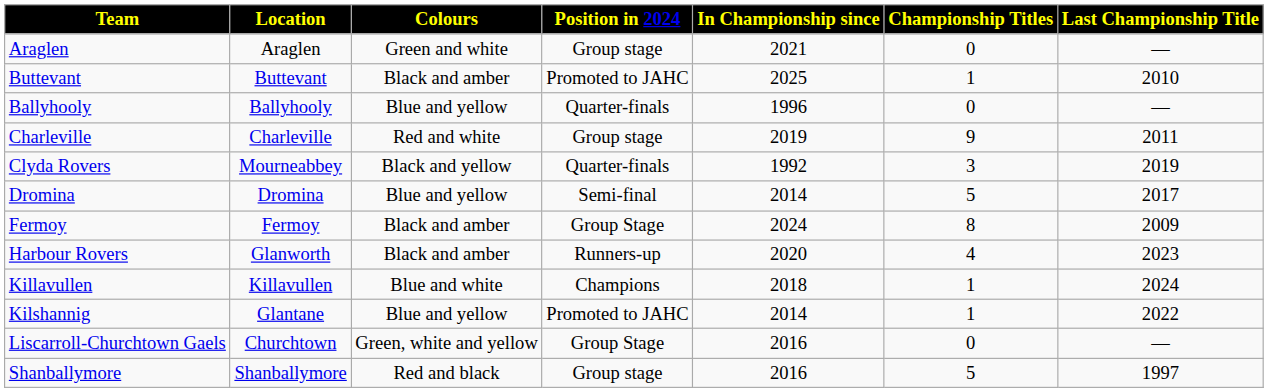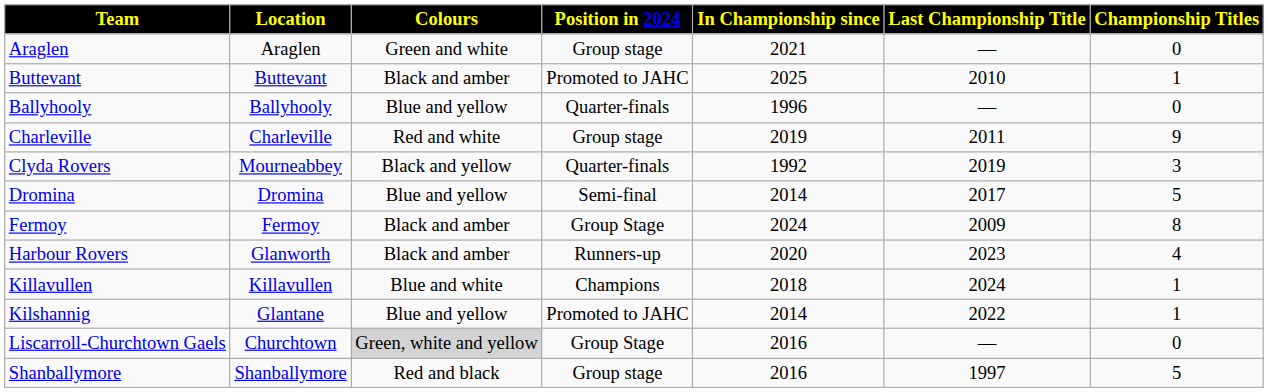 <table class="wikitable sortable" style="text-align:center">
 <tr>
 <th style="background:black;color:yellow">Team</th>
 <th style="background:black;color:yellow">Location</th>
 <th style="background:black;color:yellow">Colours</th>
 <th style="background:black;color:yellow">Position in <a href='#'>2024</a></th>
 <th style="background:black;color:yellow">In Championship since</th>
+<th style="background:black;color:yellow">Last Championship Title</th>
 <th style="background:black;color:yellow">Championship Titles</th>
-<th style="background:black;color:yellow">Last Championship Title</th>
 </tr>
 <tr>
 <td style="text-align:left"> <a href='#'>Araglen</a></td>
 <td>Araglen</td>
 <td>Green and white</td>
 <td>Group stage</td>
 <td>2021</td>
+<td>—</td>
 <td>0</td>
-<td>—</td>
 </tr>
 <tr>
 <td style="text-align:left"> <a href='#'>Buttevant</a></td>
 <td><a href='#'>Buttevant</a></td>
 <td>Black and amber</td>
 <td>Promoted to JAHC</td>
 <td>2025</td>
+<td>2010</td>
 <td>1</td>
-<td>2010</td>
 </tr>
 <tr>
 <td style="text-align:left"> <a href='#'>Ballyhooly</a></td>
 <td><a href='#'>Ballyhooly</a></td>
 <td>Blue and yellow</td>
 <td>Quarter-finals</td>
 <td>1996</td>
+<td>—</td>
 <td>0</td>
-<td>—</td>
 </tr>
 <tr>
 <td style="text-align:left"> <a href='#'>Charleville</a></td>
 <td><a href='#'>Charleville</a></td>
 <td>Red and white</td>
 <td>Group stage</td>
 <td>2019</td>
+<td>2011</td>
 <td>9</td>
-<td>2011</td>
 </tr>
 <tr>
 <td style="text-align:left"> <a href='#'>Clyda Rovers</a></td>
 <td><a href='#'>Mourneabbey</a></td>
 <td>Black and yellow</td>
 <td>Quarter-finals</td>
 <td>1992</td>
+<td>2019</td>
 <td>3</td>
-<td>2019</td>
 </tr>
 <tr>
 <td style="text-align:left"> <a href='#'>Dromina</a></td>
 <td><a href='#'>Dromina</a></td>
 <td>Blue and yellow</td>
 <td>Semi-final</td>
 <td>2014</td>
+<td>2017</td>
 <td>5</td>
-<td>2017</td>
 </tr>
 <tr>
 <td style="text-align:left"> <a href='#'>Fermoy</a></td>
 <td><a href='#'>Fermoy</a></td>
 <td>Black and amber</td>
 <td>Group Stage</td>
 <td>2024</td>
+<td>2009</td>
 <td>8</td>
-<td>2009</td>
 </tr>
 <tr>
 <td style="text-align:left"> <a href='#'>Harbour Rovers</a></td>
 <td><a href='#'>Glanworth</a></td>
 <td>Black and amber</td>
 <td>Runners-up</td>
 <td>2020</td>
+<td>2023</td>
 <td>4</td>
-<td>2023</td>
 </tr>
 <tr>
 <td style="text-align:left"> <a href='#'>Killavullen</a></td>
 <td><a href='#'>Killavullen</a></td>
 <td>Blue and white</td>
 <td>Champions</td>
 <td>2018</td>
+<td>2024</td>
 <td>1</td>
-<td>2024</td>
 </tr>
 <tr>
 <td style="text-align:left"> <a href='#'>Kilshannig</a></td>
 <td><a href='#'>Glantane</a></td>
 <td>Blue and yellow</td>
 <td>Promoted to JAHC</td>
 <td>2014</td>
+<td>2022</td>
 <td>1</td>
-<td>2022</td>
 </tr>
 <tr>
 <td style="text-align:left"> <a href='#'>Liscarroll-Churchtown Gaels</a></td>
 <td><a href='#'>Churchtown</a></td>
-<td>Green, white and yellow</td>
+<td style="background: lightgrey;">Green, white and yellow</td>
 <td>Group Stage</td>
 <td>2016</td>
+<td>—</td>
 <td>0</td>
-<td>—</td>
 </tr>
 <tr>
 <td style="text-align:left"> <a href='#'>Shanballymore</a></td>
 <td><a href='#'>Shanballymore</a></td>
 <td>Red and black</td>
 <td>Group stage</td>
 <td>2016</td>
+<td>1997</td>
 <td>5</td>
-<td>1997</td>
 </tr>
 </table>
